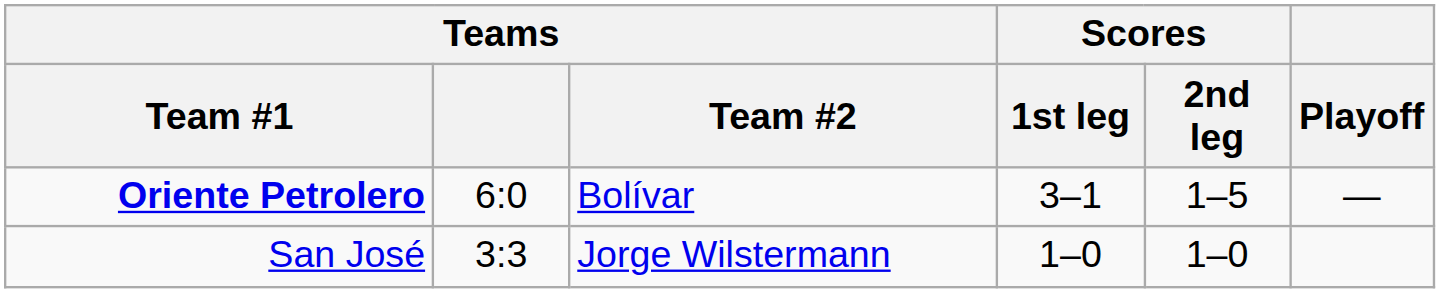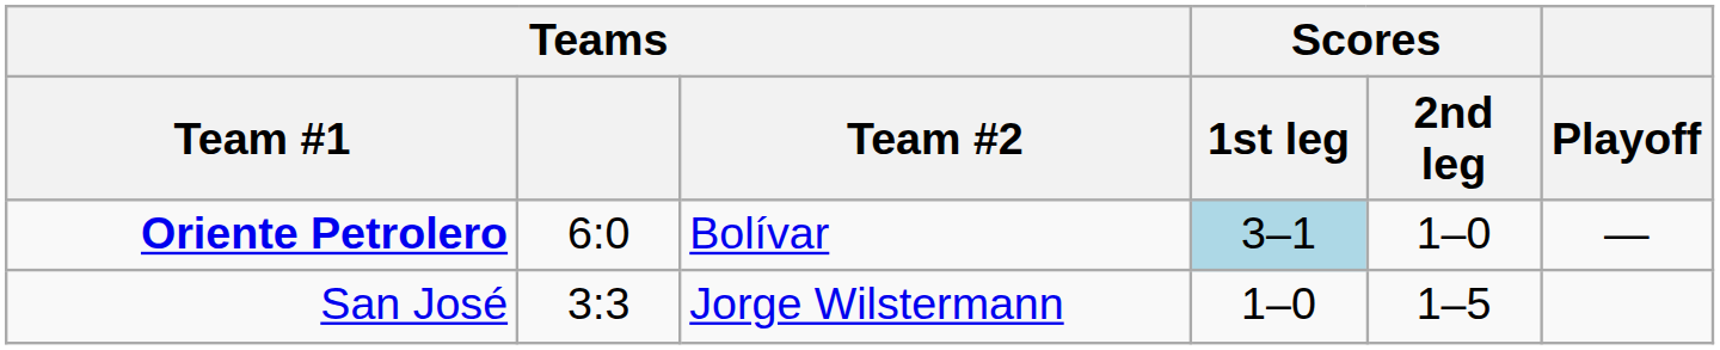 <table class="wikitable" style="text-align: center;">
 <tr>
 <th colspan=3>Teams</th>
 <th colspan=2>Scores</th>
 <th colspan=1></th>
 </tr>
 <tr>
 <th width="175">Team #1</th>
 <th width="50"></th>
 <th width="175">Team #2</th>
 <th width="55">1st leg</th>
 <th width="55">2nd leg</th>
 <th width="50">Playoff</th>
 </tr>
 <tr>
 <td align=right><strong><a href='#'>Oriente Petrolero</a></strong></td>
 <td>6:0</td>
 <td align=left><a href='#'>Bolívar</a></td>
-<td>3–1</td>
-<td>1–5</td>
+<td style="background: lightblue;">3–1</td>
+<td>1–0</td>
 <td>—</td>
 </tr>
 <tr>
 <td align=right><a href='#'>San José</a></td>
 <td>3:3</td>
 <td align=left><a href='#'>Jorge Wilstermann</a></td>
 <td>1–0</td>
-<td>1–0</td>
+<td>1–5</td>
 <td></td>
 </tr>
 </table>
